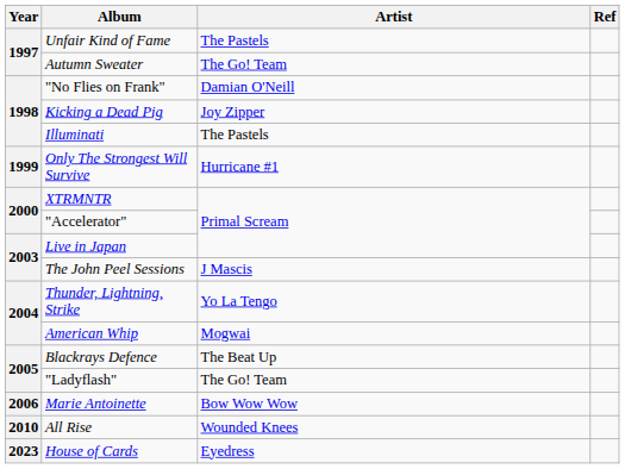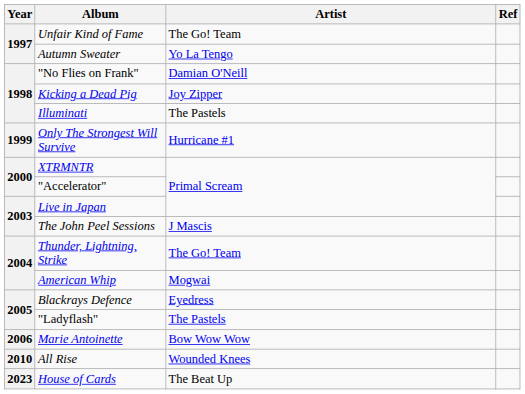 <table class="wikitable plainrowheaders" style="text-align:left">
 <tr>
 <th scope="col" style="width:2em">Year</th>
 <th scope="col" style="width:10em">Album</th>
 <th scope="col" style="width:26em">Artist</th>
 <th scope="col">Ref</th>
 </tr>
 <tr>
 <th rowspan="2" scope="row">1997</th>
 <td><em>Unfair Kind of Fame</em></td>
-<td><a href='#'>The Pastels</a></td>
+<td>The Go! Team</td>
 <td style="text-align:center"></td>
 </tr>
 <tr>
 <td><em>Autumn Sweater</em></td>
-<td><a href='#'>The Go! Team</a></td>
+<td><a href='#'>Yo La Tengo</a></td>
 <td style="text-align:center"></td>
 </tr>
 <tr>
 <th rowspan="3" scope="row">1998</th>
 <td>"No Flies on Frank"</td>
 <td><a href='#'>Damian O'Neill</a></td>
 <td style="text-align:center"></td>
 </tr>
 <tr>
 <td><em><a href='#'>Kicking a Dead Pig</a></em></td>
 <td><a href='#'>Joy Zipper</a></td>
 <td style="text-align:center"></td>
 </tr>
 <tr>
 <td><em><a href='#'>Illuminati</a></em></td>
 <td>The Pastels</td>
 <td style="text-align:center"></td>
 </tr>
 <tr>
 <th scope="row">1999</th>
 <td><em><a href='#'>Only The Strongest Will Survive</a></em></td>
 <td><a href='#'>Hurricane #1</a></td>
 <td style="text-align:center"></td>
 </tr>
 <tr>
 <th rowspan="2" scope="row">2000</th>
 <td><em><a href='#'>XTRMNTR</a></em></td>
 <td rowspan="3"><a href='#'>Primal Scream</a></td>
 <td style="text-align:center"></td>
 </tr>
 <tr>
 <td>"Accelerator"</td>
 <td style="text-align:center"></td>
 </tr>
 <tr>
 <th rowspan="2" scope="row">2003</th>
 <td><em><a href='#'>Live in Japan</a></em></td>
 <td style="text-align:center"></td>
 </tr>
 <tr>
 <td><em>The John Peel Sessions</em></td>
 <td><a href='#'>J Mascis</a></td>
 <td style="text-align:center;"></td>
 </tr>
 <tr>
 <th rowspan="2" scope="row">2004</th>
 <td><em><a href='#'>Thunder, Lightning, Strike</a></em></td>
-<td><a href='#'>Yo La Tengo</a></td>
+<td><a href='#'>The Go! Team</a></td>
 <td style="text-align:center"></td>
 </tr>
 <tr>
 <td><em><a href='#'>American Whip</a></em></td>
 <td><a href='#'>Mogwai</a></td>
 <td style="text-align:center"></td>
 </tr>
 <tr>
 <th rowspan="2" scope="row">2005</th>
 <td><em>Blackrays Defence</em></td>
-<td>The Beat Up</td>
+<td><a href='#'>Eyedress</a></td>
 <td style="text-align:center"></td>
 </tr>
 <tr>
 <td>"Ladyflash"</td>
-<td>The Go! Team</td>
+<td><a href='#'>The Pastels</a></td>
 <td style="text-align:center"></td>
 </tr>
 <tr>
 <th scope="row">2006</th>
 <td><em><a href='#'>Marie Antoinette</a></em></td>
 <td><a href='#'>Bow Wow Wow</a></td>
 <td style="text-align:center"></td>
 </tr>
 <tr>
 <th scope="row">2010</th>
 <td><em>All Rise</em></td>
 <td><a href='#'>Wounded Knees</a></td>
 <td style="text-align:center"></td>
 </tr>
 <tr>
 <th scope="row">2023</th>
 <td><em><a href='#'>House of Cards</a></em></td>
-<td><a href='#'>Eyedress</a></td>
+<td>The Beat Up</td>
 <td style="text-align:center"></td>
 </tr>
 </table>
